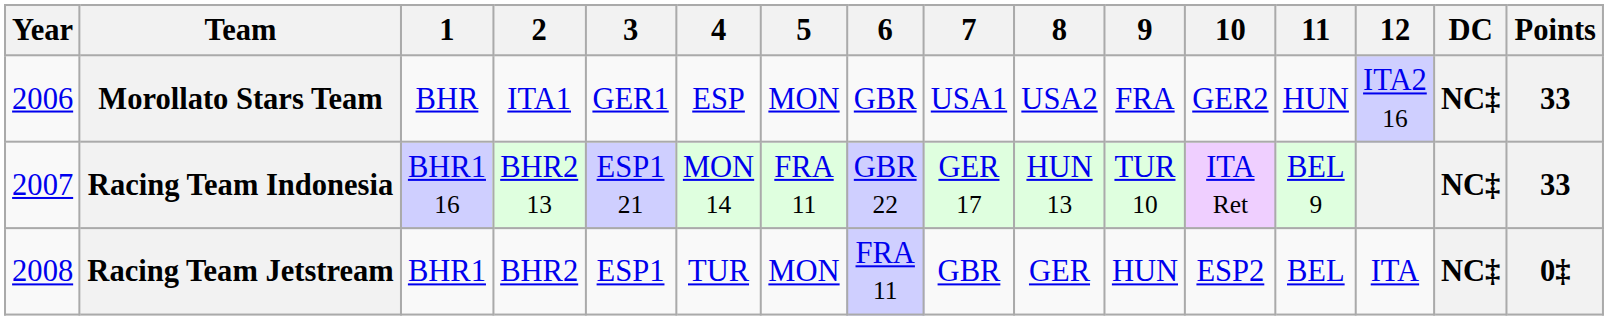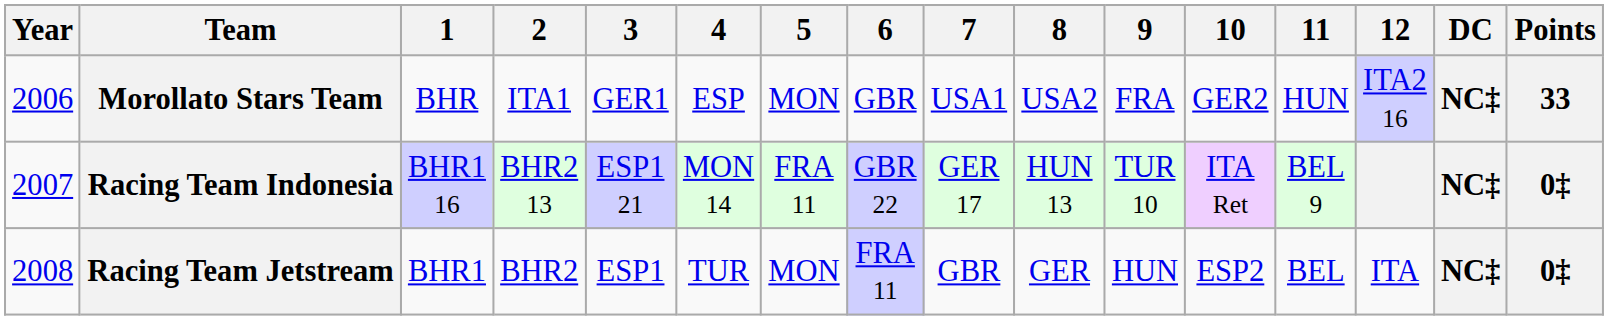 <table class="wikitable" style="text-align:center; font-size:95%">
 <tr>
 <th>Year</th>
 <th>Team</th>
 <th>1</th>
 <th>2</th>
 <th>3</th>
 <th>4</th>
 <th>5</th>
 <th>6</th>
 <th>7</th>
 <th>8</th>
 <th>9</th>
 <th>10</th>
 <th>11</th>
 <th>12</th>
 <th>DC</th>
 <th>Points</th>
 </tr>
 <tr>
 <td><a href='#'>2006</a></td>
 <th>Morollato Stars Team</th>
 <td><a href='#'>BHR</a></td>
 <td><a href='#'>ITA1</a></td>
 <td><a href='#'>GER1</a></td>
 <td><a href='#'>ESP</a></td>
 <td><a href='#'>MON</a></td>
 <td><a href='#'>GBR</a></td>
 <td><a href='#'>USA1</a></td>
 <td><a href='#'>USA2</a></td>
 <td><a href='#'>FRA</a></td>
 <td><a href='#'>GER2</a></td>
 <td><a href='#'>HUN</a></td>
 <td style="background:#CFCFFF;"><a href='#'>ITA2</a><br><small>16</small></td>
 <th>NC‡</th>
 <th>33</th>
 </tr>
 <tr>
 <td><a href='#'>2007</a></td>
 <th>Racing Team Indonesia</th>
 <td style="background:#CFCFFF;"><a href='#'>BHR1</a><br><small>16</small></td>
 <td style="background:#DFFFDF;"><a href='#'>BHR2</a><br><small>13</small></td>
 <td style="background:#CFCFFF;"><a href='#'>ESP1</a><br><small>21</small></td>
 <td style="background:#DFFFDF;"><a href='#'>MON</a><br><small>14</small></td>
 <td style="background:#DFFFDF;"><a href='#'>FRA</a><br><small>11</small></td>
 <td style="background:#CFCFFF;"><a href='#'>GBR</a><br><small>22</small></td>
 <td style="background:#DFFFDF;"><a href='#'>GER</a><br><small>17</small></td>
 <td style="background:#DFFFDF;"><a href='#'>HUN</a><br><small>13</small></td>
 <td style="background:#DFFFDF;"><a href='#'>TUR</a><br><small>10</small></td>
 <td style="background:#EFCFFF;"><a href='#'>ITA</a><br><small>Ret</small></td>
 <td style="background:#DFFFDF;"><a href='#'>BEL</a><br><small>9</small></td>
 <th></th>
 <th>NC‡</th>
-<th>33</th>
+<th>0‡</th>
 </tr>
 <tr>
 <td><a href='#'>2008</a></td>
 <th>Racing Team Jetstream</th>
 <td><a href='#'>BHR1</a></td>
 <td><a href='#'>BHR2</a></td>
 <td><a href='#'>ESP1</a></td>
 <td><a href='#'>TUR</a></td>
 <td><a href='#'>MON</a></td>
 <td style="background:#CFCFFF;"><a href='#'>FRA</a><br><small>11</small></td>
 <td><a href='#'>GBR</a></td>
 <td><a href='#'>GER</a></td>
 <td><a href='#'>HUN</a></td>
 <td><a href='#'>ESP2</a></td>
 <td><a href='#'>BEL</a></td>
 <td><a href='#'>ITA</a></td>
 <th>NC‡</th>
 <th>0‡</th>
 </tr>
 </table>
